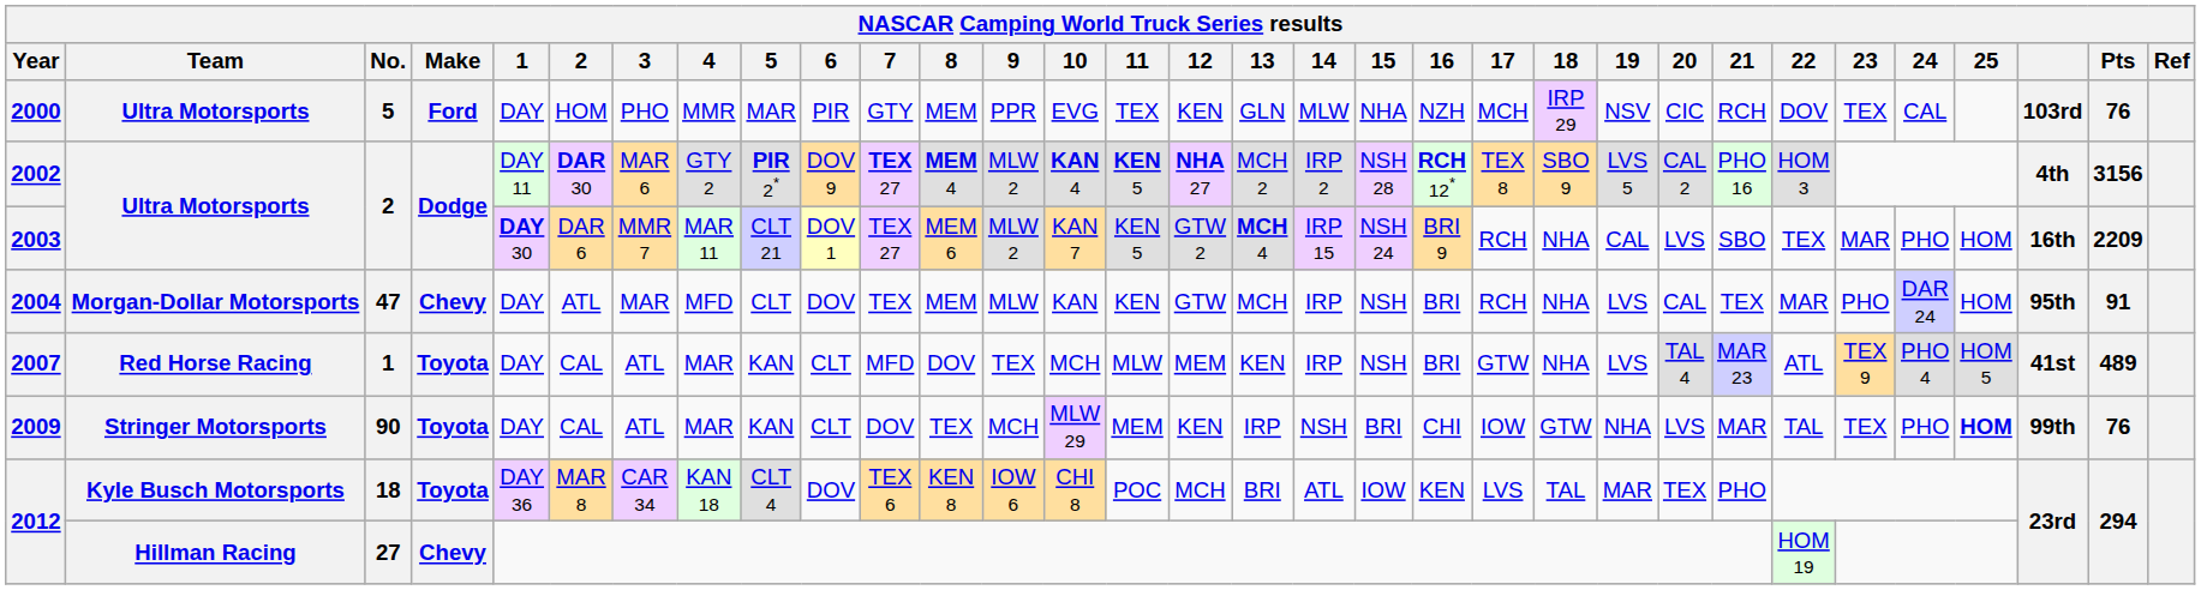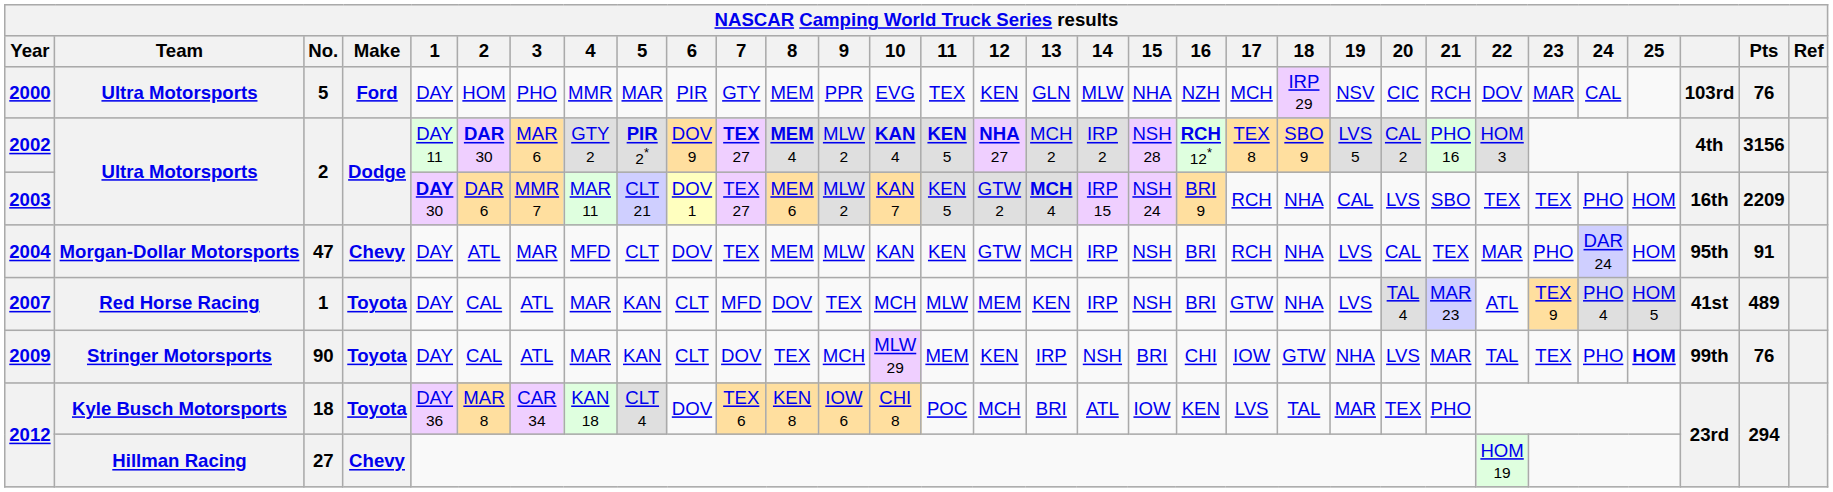 <table class="wikitable" style="text-align:center; font-size:75%">
 <tr>
 <th colspan=45><a href='#'>NASCAR</a> <a href='#'>Camping World Truck Series</a> results</th>
 </tr>
 <tr>
 <th>Year</th>
 <th>Team</th>
 <th>No.</th>
 <th>Make</th>
 <th>1</th>
 <th>2</th>
 <th>3</th>
 <th>4</th>
 <th>5</th>
 <th>6</th>
 <th>7</th>
 <th>8</th>
 <th>9</th>
 <th>10</th>
 <th>11</th>
 <th>12</th>
 <th>13</th>
 <th>14</th>
 <th>15</th>
 <th>16</th>
 <th>17</th>
 <th>18</th>
 <th>19</th>
 <th>20</th>
 <th>21</th>
 <th>22</th>
 <th>23</th>
 <th>24</th>
 <th>25</th>
 <th></th>
 <th>Pts</th>
 <th>Ref</th>
 </tr>
 <tr>
 <th><a href='#'>2000</a></th>
 <th><a href='#'>Ultra Motorsports</a></th>
 <th>5</th>
 <th><a href='#'>Ford</a></th>
 <td><a href='#'>DAY</a></td>
 <td><a href='#'>HOM</a></td>
 <td><a href='#'>PHO</a></td>
 <td><a href='#'>MMR</a></td>
 <td><a href='#'>MAR</a></td>
 <td><a href='#'>PIR</a></td>
 <td><a href='#'>GTY</a></td>
 <td><a href='#'>MEM</a></td>
 <td><a href='#'>PPR</a></td>
 <td><a href='#'>EVG</a></td>
 <td><a href='#'>TEX</a></td>
 <td><a href='#'>KEN</a></td>
 <td><a href='#'>GLN</a></td>
 <td><a href='#'>MLW</a></td>
 <td><a href='#'>NHA</a></td>
 <td><a href='#'>NZH</a></td>
 <td><a href='#'>MCH</a></td>
 <td style="background:#EFCFFF;"><a href='#'>IRP</a><br><small>29</small></td>
 <td><a href='#'>NSV</a></td>
 <td><a href='#'>CIC</a></td>
 <td><a href='#'>RCH</a></td>
 <td><a href='#'>DOV</a></td>
-<td><a href='#'>TEX</a></td>
+<td><a href='#'>MAR</a></td>
 <td><a href='#'>CAL</a></td>
 <td></td>
 <th>103rd</th>
 <th>76</th>
 <th></th>
 </tr>
 <tr>
 <th><a href='#'>2002</a></th>
 <th rowspan=2><a href='#'>Ultra Motorsports</a></th>
 <th rowspan=2>2</th>
 <th rowspan=2><a href='#'>Dodge</a></th>
 <td style="background:#DFFFDF;"><a href='#'>DAY</a><br><small>11</small></td>
 <td style="background:#EFCFFF;"><strong><a href='#'>DAR</a></strong><br><small>30</small></td>
 <td style="background:#FFDF9F;"><a href='#'>MAR</a><br><small>6</small></td>
 <td style="background:#DFDFDF;"><a href='#'>GTY</a><br><small>2</small></td>
 <td style="background:#DFDFDF;"><strong><a href='#'>PIR</a></strong><br><small>2<sup>*</sup></small></td>
 <td style="background:#FFDF9F;"><a href='#'>DOV</a><br><small>9</small></td>
 <td style="background:#EFCFFF;"><strong><a href='#'>TEX</a></strong><br><small>27</small></td>
 <td style="background:#DFDFDF;"><strong><a href='#'>MEM</a></strong><br><small>4</small></td>
 <td style="background:#DFDFDF;"><a href='#'>MLW</a><br><small>2</small></td>
 <td style="background:#DFDFDF;"><strong><a href='#'>KAN</a></strong><br><small>4</small></td>
 <td style="background:#DFDFDF;"><strong><a href='#'>KEN</a></strong><br><small>5</small></td>
 <td style="background:#EFCFFF;"><strong><a href='#'>NHA</a></strong><br><small>27</small></td>
 <td style="background:#DFDFDF;"><a href='#'>MCH</a><br><small>2</small></td>
 <td style="background:#DFDFDF;"><a href='#'>IRP</a><br><small>2</small></td>
 <td style="background:#EFCFFF;"><a href='#'>NSH</a><br><small>28</small></td>
 <td style="background:#DFFFDF;"><strong><a href='#'>RCH</a></strong><br><small>12<sup>*</sup></small></td>
 <td style="background:#FFDF9F;"><a href='#'>TEX</a><br><small>8</small></td>
 <td style="background:#FFDF9F;"><a href='#'>SBO</a><br><small>9</small></td>
 <td style="background:#DFDFDF;"><a href='#'>LVS</a><br><small>5</small></td>
 <td style="background:#DFDFDF;"><a href='#'>CAL</a><br><small>2</small></td>
 <td style="background:#DFFFDF;"><a href='#'>PHO</a><br><small>16</small></td>
 <td style="background:#DFDFDF;"><a href='#'>HOM</a><br><small>3</small></td>
 <td colspan=3></td>
 <th>4th</th>
 <th>3156</th>
 <th></th>
 </tr>
 <tr>
 <th><a href='#'>2003</a></th>
 <td style="background:#EFCFFF;"><strong><a href='#'>DAY</a></strong><br><small>30</small></td>
 <td style="background:#FFDF9F;"><a href='#'>DAR</a><br><small>6</small></td>
 <td style="background:#FFDF9F;"><a href='#'>MMR</a><br><small>7</small></td>
 <td style="background:#DFFFDF;"><a href='#'>MAR</a><br><small>11</small></td>
 <td style="background:#CFCFFF;"><a href='#'>CLT</a><br><small>21</small></td>
 <td style="background:#FFFFBF;"><a href='#'>DOV</a><br><small>1</small></td>
 <td style="background:#EFCFFF;"><a href='#'>TEX</a><br><small>27</small></td>
 <td style="background:#FFDF9F;"><a href='#'>MEM</a><br><small>6</small></td>
 <td style="background:#DFDFDF;"><a href='#'>MLW</a><br><small>2</small></td>
 <td style="background:#FFDF9F;"><a href='#'>KAN</a><br><small>7</small></td>
 <td style="background:#DFDFDF;"><a href='#'>KEN</a><br><small>5</small></td>
 <td style="background:#DFDFDF;"><a href='#'>GTW</a><br><small>2</small></td>
 <td style="background:#DFDFDF;"><strong><a href='#'>MCH</a></strong><br><small>4</small></td>
 <td style="background:#EFCFFF;"><a href='#'>IRP</a><br><small>15</small></td>
 <td style="background:#EFCFFF;"><a href='#'>NSH</a><br><small>24</small></td>
 <td style="background:#FFDF9F;"><a href='#'>BRI</a><br><small>9</small></td>
 <td><a href='#'>RCH</a></td>
 <td><a href='#'>NHA</a></td>
 <td><a href='#'>CAL</a></td>
 <td><a href='#'>LVS</a></td>
 <td><a href='#'>SBO</a></td>
 <td><a href='#'>TEX</a></td>
-<td><a href='#'>MAR</a></td>
+<td><a href='#'>TEX</a></td>
 <td><a href='#'>PHO</a></td>
 <td><a href='#'>HOM</a></td>
 <th>16th</th>
 <th>2209</th>
 <th></th>
 </tr>
 <tr>
 <th><a href='#'>2004</a></th>
 <th nowrap><a href='#'>Morgan-Dollar Motorsports</a></th>
 <th>47</th>
 <th><a href='#'>Chevy</a></th>
 <td><a href='#'>DAY</a></td>
 <td><a href='#'>ATL</a></td>
 <td><a href='#'>MAR</a></td>
 <td><a href='#'>MFD</a></td>
 <td><a href='#'>CLT</a></td>
 <td><a href='#'>DOV</a></td>
 <td><a href='#'>TEX</a></td>
 <td><a href='#'>MEM</a></td>
 <td><a href='#'>MLW</a></td>
 <td><a href='#'>KAN</a></td>
 <td><a href='#'>KEN</a></td>
 <td><a href='#'>GTW</a></td>
 <td><a href='#'>MCH</a></td>
 <td><a href='#'>IRP</a></td>
 <td><a href='#'>NSH</a></td>
 <td><a href='#'>BRI</a></td>
 <td><a href='#'>RCH</a></td>
 <td><a href='#'>NHA</a></td>
 <td><a href='#'>LVS</a></td>
 <td><a href='#'>CAL</a></td>
 <td><a href='#'>TEX</a></td>
 <td><a href='#'>MAR</a></td>
 <td><a href='#'>PHO</a></td>
 <td style="background:#CFCFFF;"><a href='#'>DAR</a><br><small>24</small></td>
 <td><a href='#'>HOM</a></td>
 <th>95th</th>
 <th>91</th>
 <th></th>
 </tr>
 <tr>
 <th><a href='#'>2007</a></th>
 <th><a href='#'>Red Horse Racing</a></th>
 <th>1</th>
 <th><a href='#'>Toyota</a></th>
 <td><a href='#'>DAY</a></td>
 <td><a href='#'>CAL</a></td>
 <td><a href='#'>ATL</a></td>
 <td><a href='#'>MAR</a></td>
 <td><a href='#'>KAN</a></td>
 <td><a href='#'>CLT</a></td>
 <td><a href='#'>MFD</a></td>
 <td><a href='#'>DOV</a></td>
 <td><a href='#'>TEX</a></td>
 <td><a href='#'>MCH</a></td>
 <td><a href='#'>MLW</a></td>
 <td><a href='#'>MEM</a></td>
 <td><a href='#'>KEN</a></td>
 <td><a href='#'>IRP</a></td>
 <td><a href='#'>NSH</a></td>
 <td><a href='#'>BRI</a></td>
 <td><a href='#'>GTW</a></td>
 <td><a href='#'>NHA</a></td>
 <td><a href='#'>LVS</a></td>
 <td style="background:#DFDFDF;"><a href='#'>TAL</a><br><small>4</small></td>
 <td style="background:#CFCFFF;"><a href='#'>MAR</a><br><small>23</small></td>
 <td><a href='#'>ATL</a></td>
 <td style="background:#FFDF9F;"><a href='#'>TEX</a><br><small>9</small></td>
 <td style="background:#DFDFDF;"><a href='#'>PHO</a><br><small>4</small></td>
 <td style="background:#DFDFDF;"><a href='#'>HOM</a><br><small>5</small></td>
 <th>41st</th>
 <th>489</th>
 <th></th>
 </tr>
 <tr>
 <th><a href='#'>2009</a></th>
 <th><a href='#'>Stringer Motorsports</a></th>
 <th>90</th>
 <th><a href='#'>Toyota</a></th>
 <td><a href='#'>DAY</a></td>
 <td><a href='#'>CAL</a></td>
 <td><a href='#'>ATL</a></td>
 <td><a href='#'>MAR</a></td>
 <td><a href='#'>KAN</a></td>
 <td><a href='#'>CLT</a></td>
 <td><a href='#'>DOV</a></td>
 <td><a href='#'>TEX</a></td>
 <td><a href='#'>MCH</a></td>
 <td style="background:#EFCFFF;"><a href='#'>MLW</a><br><small>29</small></td>
 <td><a href='#'>MEM</a></td>
 <td><a href='#'>KEN</a></td>
 <td><a href='#'>IRP</a></td>
 <td><a href='#'>NSH</a></td>
 <td><a href='#'>BRI</a></td>
 <td><a href='#'>CHI</a></td>
 <td><a href='#'>IOW</a></td>
 <td><a href='#'>GTW</a></td>
 <td><a href='#'>NHA</a></td>
 <td><a href='#'>LVS</a></td>
 <td><a href='#'>MAR</a></td>
 <td><a href='#'>TAL</a></td>
 <td><a href='#'>TEX</a></td>
 <td><a href='#'>PHO</a></td>
 <td><strong><a href='#'>HOM</a></strong></td>
 <th>99th</th>
 <th>76</th>
 <th></th>
 </tr>
 <tr>
 <th rowspan=2><a href='#'>2012</a></th>
 <th><a href='#'>Kyle Busch Motorsports</a></th>
 <th>18</th>
 <th><a href='#'>Toyota</a></th>
 <td style="background:#EFCFFF;"><a href='#'>DAY</a><br><small>36</small></td>
 <td style="background:#FFDF9F;"><a href='#'>MAR</a><br><small>8</small></td>
 <td style="background:#EFCFFF;"><a href='#'>CAR</a><br><small>34</small></td>
 <td style="background:#DFFFDF;"><a href='#'>KAN</a><br><small>18</small></td>
 <td style="background:#DFDFDF;"><a href='#'>CLT</a><br><small>4</small></td>
 <td><a href='#'>DOV</a></td>
 <td style="background:#FFDF9F;"><a href='#'>TEX</a><br><small>6</small></td>
 <td style="background:#FFDF9F;"><a href='#'>KEN</a><br><small>8</small></td>
 <td style="background:#FFDF9F;"><a href='#'>IOW</a><br><small>6</small></td>
 <td style="background:#FFDF9F;"><a href='#'>CHI</a><br><small>8</small></td>
 <td><a href='#'>POC</a></td>
 <td><a href='#'>MCH</a></td>
 <td><a href='#'>BRI</a></td>
 <td><a href='#'>ATL</a></td>
 <td><a href='#'>IOW</a></td>
 <td><a href='#'>KEN</a></td>
 <td><a href='#'>LVS</a></td>
 <td><a href='#'>TAL</a></td>
 <td><a href='#'>MAR</a></td>
 <td><a href='#'>TEX</a></td>
 <td><a href='#'>PHO</a></td>
 <td colspan=4></td>
 <th rowspan=2>23rd</th>
 <th rowspan=2>294</th>
 <th rowspan=2></th>
 </tr>
 <tr>
 <th><a href='#'>Hillman Racing</a></th>
 <th>27</th>
 <th><a href='#'>Chevy</a></th>
 <td colspan=21></td>
 <td style="background:#DFFFDF;"><a href='#'>HOM</a><br><small>19</small></td>
 <td colspan=3></td>
 </tr>
 </table>
